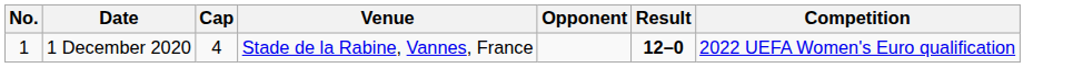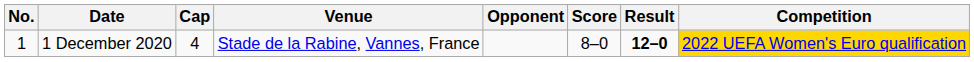 <table class="wikitable sortable">
 <tr>
 <th scope="col">No.</th>
 <th scope="col">Date</th>
 <th scope="col">Cap</th>
 <th scope="col">Venue</th>
 <th scope="col">Opponent</th>
+<th scope="col">Score</th>
 <th scope="col">Result</th>
 <th scope="col">Competition</th>
 </tr>
 <tr>
 <td align="center">1</td>
 <td>1 December 2020</td>
 <td align="center">4</td>
 <td><a href='#'>Stade de la Rabine</a>, <a href='#'>Vannes</a>, France</td>
 <td></td>
+<td align="center">8–0</td>
 <td align="center"><strong>12–0</strong></td>
-<td><a href='#'>2022 UEFA Women's Euro qualification</a></td>
+<td style="background: gold;"><a href='#'>2022 UEFA Women's Euro qualification</a></td>
 </tr>
 </table>
